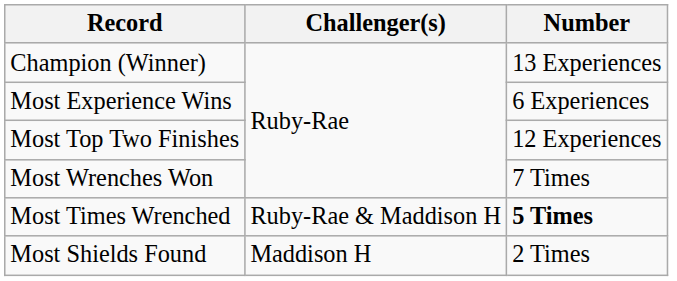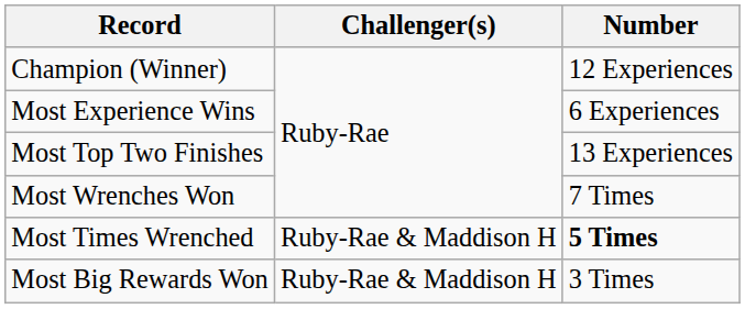 <table class="wikitable" align="center" style="text-align:centre">
 <tr>
 <th>Record</th>
 <th>Challenger(s)</th>
 <th>Number</th>
 </tr>
 <tr>
 <td>Champion (Winner)</td>
 <td rowspan=4>Ruby-Rae</td>
-<td>13 Experiences</td>
+<td>12 Experiences</td>
 </tr>
 <tr>
 <td>Most Experience Wins</td>
 <td>6 Experiences</td>
 </tr>
 <tr>
 <td>Most Top Two Finishes</td>
-<td>12 Experiences</td>
+<td>13 Experiences</td>
 </tr>
 <tr>
 <td>Most Wrenches Won</td>
 <td>7 Times</td>
 </tr>
 <tr>
 <td>Most Times Wrenched</td>
 <td>Ruby-Rae & Maddison H</td>
 <td><strong>5 Times</strong></td>
 </tr>
 <tr>
-<td>Most Shields Found</td>
-<td>Maddison H</td>
-<td>2 Times</td>
+<td>Most Big Rewards Won</td>
+<td>Ruby-Rae & Maddison H</td>
+<td>3 Times</td>
 </tr>
 </table>
